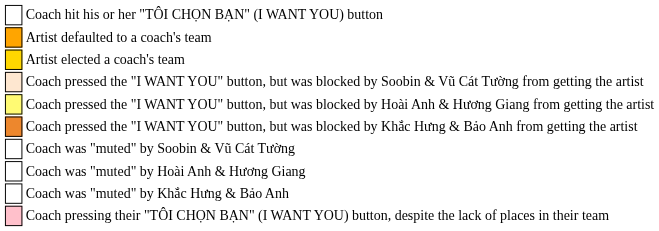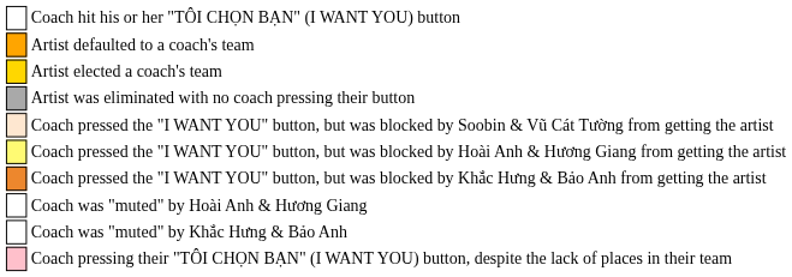 <table class="toccolours" style="font-size: 90%; white-space: nowrap;">
 <tr>
 <td style="background:white; border:1px solid black;"> <em></em> </td>
 <td>Coach hit his or her "TÔI CHỌN BẠN" (I WANT YOU) button</td>
 </tr>
 <tr>
 <td style="background:orange; border:1px solid black;">    </td>
 <td>Artist defaulted to a coach's team</td>
 </tr>
 <tr>
 <td style="background:gold; border:1px solid black;">    </td>
 <td style="padding-right: 8px">Artist elected a coach's team</td>
 </tr>
 <tr>
+<td style="background:darkgrey; border:1px solid black;">    </td>
+<td>Artist was eliminated with no coach pressing their button</td>
+</tr>
+<tr>
 <td style="background:#FEE7D0; border:1px solid black;"> <em></em> </td>
 <td>Coach pressed the "I WANT YOU" button, but was blocked by Soobin  & Vũ Cát Tường from getting the artist</td>
 </tr>
 <tr>
 <td style="background:#fffa73; border:1px solid black;"> <em></em> </td>
 <td>Coach pressed the "I WANT YOU" button, but was blocked by Hoài Anh & Hương Giang from getting the artist</td>
 </tr>
 <tr>
 <td style="background:#ED872D; border:1px solid black;"> <em></em> </td>
 <td>Coach pressed the "I WANT YOU" button, but was blocked by Khắc Hưng & Bảo Anh from getting the artist</td>
-</tr>
-<tr>
-<td style="background:white; border:1px solid black;"> <strong></strong></td>
-<td>Coach was "muted" by Soobin  & Vũ Cát Tường</td>
 </tr>
 <tr>
 <td style="background:white; border:1px solid black;"> <strong></strong></td>
 <td>Coach was "muted" by Hoài Anh & Hương Giang</td>
 </tr>
 <tr>
 <td style="background:white; border:1px solid black;"> <strong></strong></td>
 <td>Coach was "muted" by Khắc Hưng & Bảo Anh</td>
 </tr>
 <tr>
 <td style="background:pink; border:1px solid black;">    </td>
 <td>Coach pressing their "TÔI CHỌN BẠN" (I WANT YOU) button, despite the lack of places in their team</td>
 </tr>
 <tr>
 </tr>
 </table>
